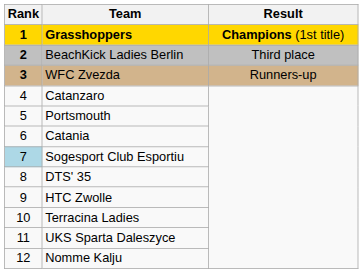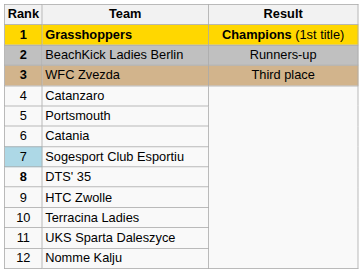 <table class="wikitable" style="text-align:center">
 <tr>
 <th width=40>Rank</th>
 <th width=200>Team</th>
 <th width=180>Result</th>
 </tr>
 <tr bgcolor="gold">
 <td><strong>1</strong></td>
 <td align="left"><strong> Grasshoppers</strong></td>
 <td><strong>Champions</strong> (1st title)</td>
 </tr>
 <tr bgcolor="silver">
 <td><strong>2</strong></td>
 <td align="left"> BeachKick Ladies Berlin</td>
-<td>Third place</td>
+<td>Runners-up</td>
 </tr>
 <tr bgcolor="tan">
 <td><strong>3</strong></td>
 <td align="left"> WFC Zvezda</td>
-<td>Runners-up</td>
+<td>Third place</td>
 </tr>
 <tr>
 <td>4</td>
 <td align="left"> Catanzaro</td>
 <td rowspan=30></td>
 </tr>
 <tr>
 <td>5</td>
 <td align="left"> Portsmouth</td>
 </tr>
 <tr>
 <td>6</td>
 <td align="left"> Catania</td>
 </tr>
 <tr>
 <td style="background: lightblue;">7</td>
 <td align="left"> Sogesport Club Esportiu</td>
 </tr>
 <tr>
-<td>8</td>
+<td><strong>8</strong></td>
 <td align="left"> DTS' 35</td>
 </tr>
 <tr>
 <td>9</td>
 <td align="left"> HTC Zwolle</td>
 </tr>
 <tr>
 <td>10</td>
 <td align="left"> Terracina Ladies</td>
 </tr>
 <tr>
 <td>11</td>
 <td align="left"> UKS Sparta Daleszyce</td>
 </tr>
 <tr>
 <td>12</td>
 <td align="left"> Nomme Kalju</td>
 </tr>
 </table>
